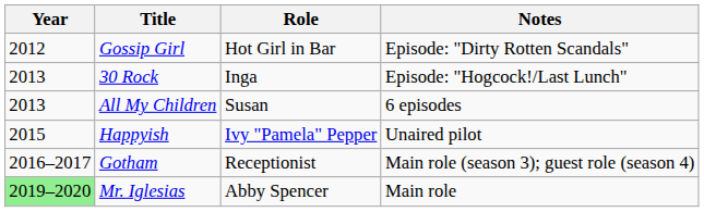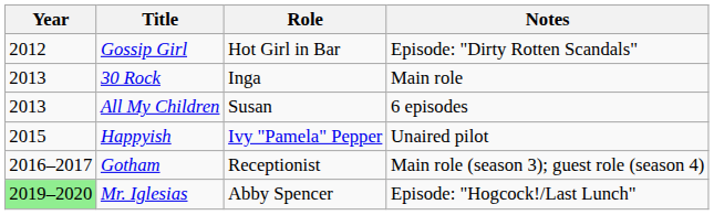 <table class="wikitable plainrowheaders sortable">
 <tr>
 <th scope="col">Year</th>
 <th scope="col">Title</th>
 <th scope="col">Role</th>
 <th scope="col" class="unsortable">Notes</th>
 </tr>
 <tr>
 <td>2012</td>
 <td><em><a href='#'>Gossip Girl</a></em></td>
 <td>Hot Girl in Bar</td>
 <td>Episode: "Dirty Rotten Scandals"</td>
 </tr>
 <tr>
 <td>2013</td>
 <td><em><a href='#'>30 Rock</a></em></td>
 <td>Inga</td>
-<td>Episode: "Hogcock!/Last Lunch"</td>
+<td>Main role</td>
 </tr>
 <tr>
 <td>2013</td>
 <td><em><a href='#'>All My Children</a></em></td>
 <td>Susan</td>
 <td>6 episodes</td>
 </tr>
 <tr>
 <td>2015</td>
 <td><em><a href='#'>Happyish</a></em></td>
 <td><a href='#'>Ivy "Pamela" Pepper</a></td>
 <td>Unaired pilot</td>
 </tr>
 <tr>
 <td>2016–2017</td>
 <td><em><a href='#'>Gotham</a></em></td>
 <td>Receptionist</td>
 <td>Main role (season 3); guest role (season 4)</td>
 </tr>
 <tr>
 <td style="background: lightgreen;">2019–2020</td>
 <td><em><a href='#'>Mr. Iglesias</a></em></td>
 <td>Abby Spencer</td>
-<td>Main role</td>
+<td>Episode: "Hogcock!/Last Lunch"</td>
 </tr>
 </table>
